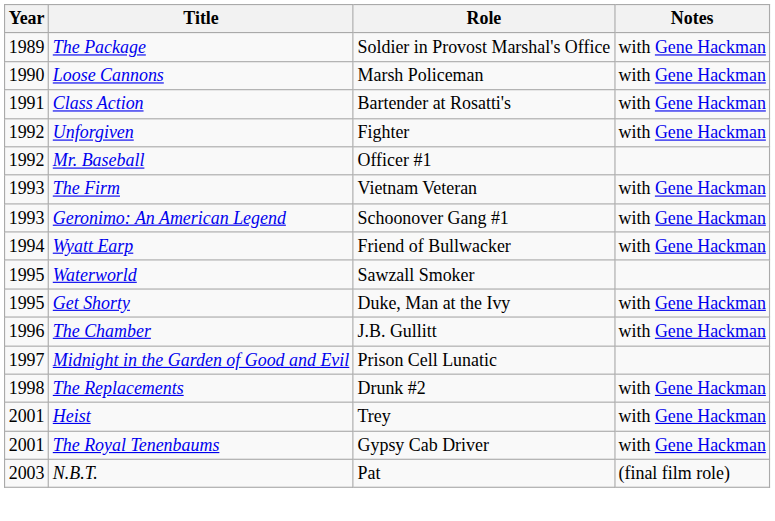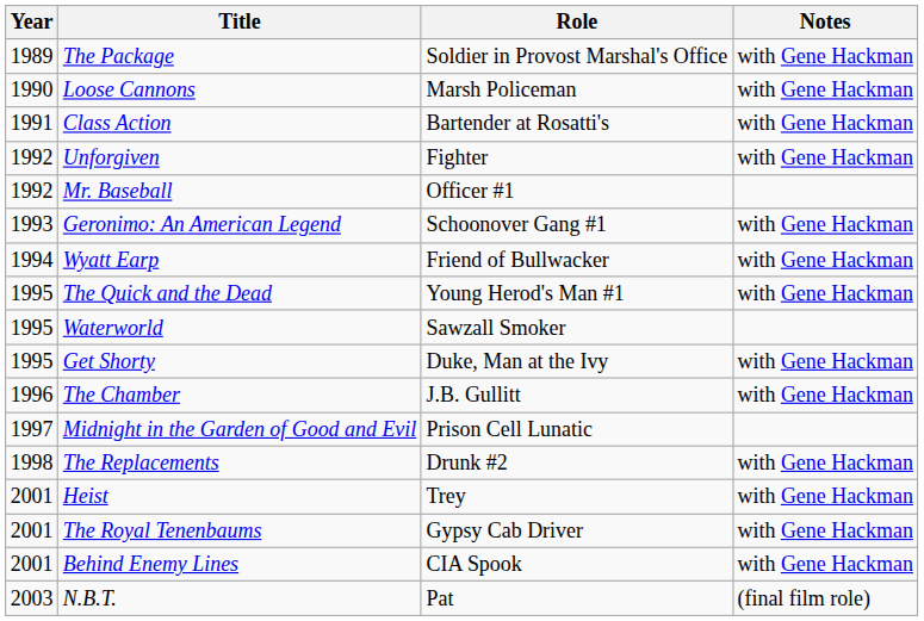 <table class="wikitable">
 <tr>
 <th>Year</th>
 <th>Title</th>
 <th>Role</th>
 <th>Notes</th>
 </tr>
 <tr>
 <td>1989</td>
 <td><em><a href='#'>The Package</a></em></td>
 <td>Soldier in Provost Marshal's Office</td>
 <td>with <a href='#'>Gene Hackman</a></td>
 </tr>
 <tr>
 <td>1990</td>
 <td><em><a href='#'>Loose Cannons</a></em></td>
 <td>Marsh Policeman</td>
 <td>with <a href='#'>Gene Hackman</a></td>
 </tr>
 <tr>
 <td>1991</td>
 <td><em><a href='#'>Class Action</a></em></td>
 <td>Bartender at Rosatti's</td>
 <td>with <a href='#'>Gene Hackman</a></td>
 </tr>
 <tr>
 <td>1992</td>
 <td><em><a href='#'>Unforgiven</a></em></td>
 <td>Fighter</td>
 <td>with <a href='#'>Gene Hackman</a></td>
 </tr>
 <tr>
 <td>1992</td>
 <td><em><a href='#'>Mr. Baseball</a></em></td>
 <td>Officer #1</td>
 <td></td>
 </tr>
 <tr>
 <td>1993</td>
-<td><em><a href='#'>The Firm</a></em></td>
-<td>Vietnam Veteran</td>
-<td>with <a href='#'>Gene Hackman</a></td>
-</tr>
-<tr>
-<td>1993</td>
 <td><em><a href='#'>Geronimo: An American Legend</a></em></td>
 <td>Schoonover Gang #1</td>
 <td>with <a href='#'>Gene Hackman</a></td>
 </tr>
 <tr>
 <td>1994</td>
 <td><em><a href='#'>Wyatt Earp</a></em></td>
 <td>Friend of Bullwacker</td>
+<td>with <a href='#'>Gene Hackman</a></td>
+</tr>
+<tr>
+<td>1995</td>
+<td><em><a href='#'>The Quick and the Dead</a></em></td>
+<td>Young Herod's Man #1</td>
 <td>with <a href='#'>Gene Hackman</a></td>
 </tr>
 <tr>
 <td>1995</td>
 <td><em><a href='#'>Waterworld</a></em></td>
 <td>Sawzall Smoker</td>
 <td></td>
 </tr>
 <tr>
 <td>1995</td>
 <td><em><a href='#'>Get Shorty</a></em></td>
 <td>Duke, Man at the Ivy</td>
 <td>with <a href='#'>Gene Hackman</a></td>
 </tr>
 <tr>
 <td>1996</td>
 <td><em><a href='#'>The Chamber</a></em></td>
 <td>J.B. Gullitt</td>
 <td>with <a href='#'>Gene Hackman</a></td>
 </tr>
 <tr>
 <td>1997</td>
 <td><em><a href='#'>Midnight in the Garden of Good and Evil</a></em></td>
 <td>Prison Cell Lunatic</td>
 <td></td>
 </tr>
 <tr>
 <td>1998</td>
 <td><em><a href='#'>The Replacements</a></em></td>
 <td>Drunk #2</td>
 <td>with <a href='#'>Gene Hackman</a></td>
 </tr>
 <tr>
 <td>2001</td>
 <td><em><a href='#'>Heist</a></em></td>
 <td>Trey</td>
 <td>with <a href='#'>Gene Hackman</a></td>
 </tr>
 <tr>
 <td>2001</td>
 <td><em><a href='#'>The Royal Tenenbaums</a></em></td>
 <td>Gypsy Cab Driver</td>
 <td>with <a href='#'>Gene Hackman</a></td>
 </tr>
 <tr>
+<td>2001</td>
+<td><em><a href='#'>Behind Enemy Lines</a></em></td>
+<td>CIA Spook</td>
+<td>with <a href='#'>Gene Hackman</a></td>
+</tr>
+<tr>
 <td>2003</td>
 <td><em>N.B.T.</em></td>
 <td>Pat</td>
 <td>(final film role)</td>
 </tr>
 </table>
